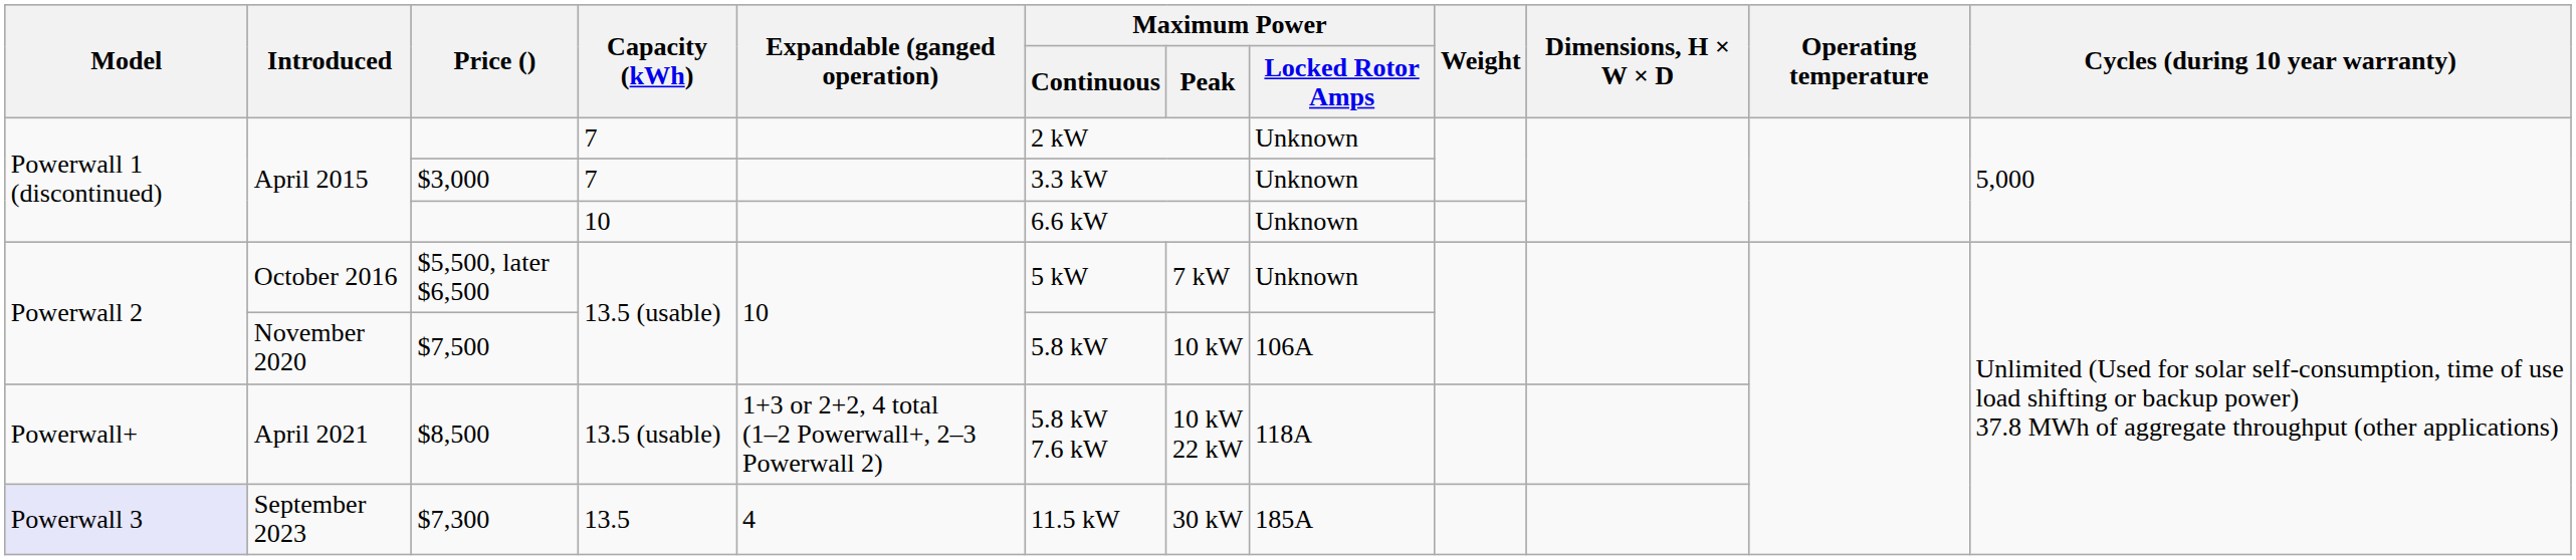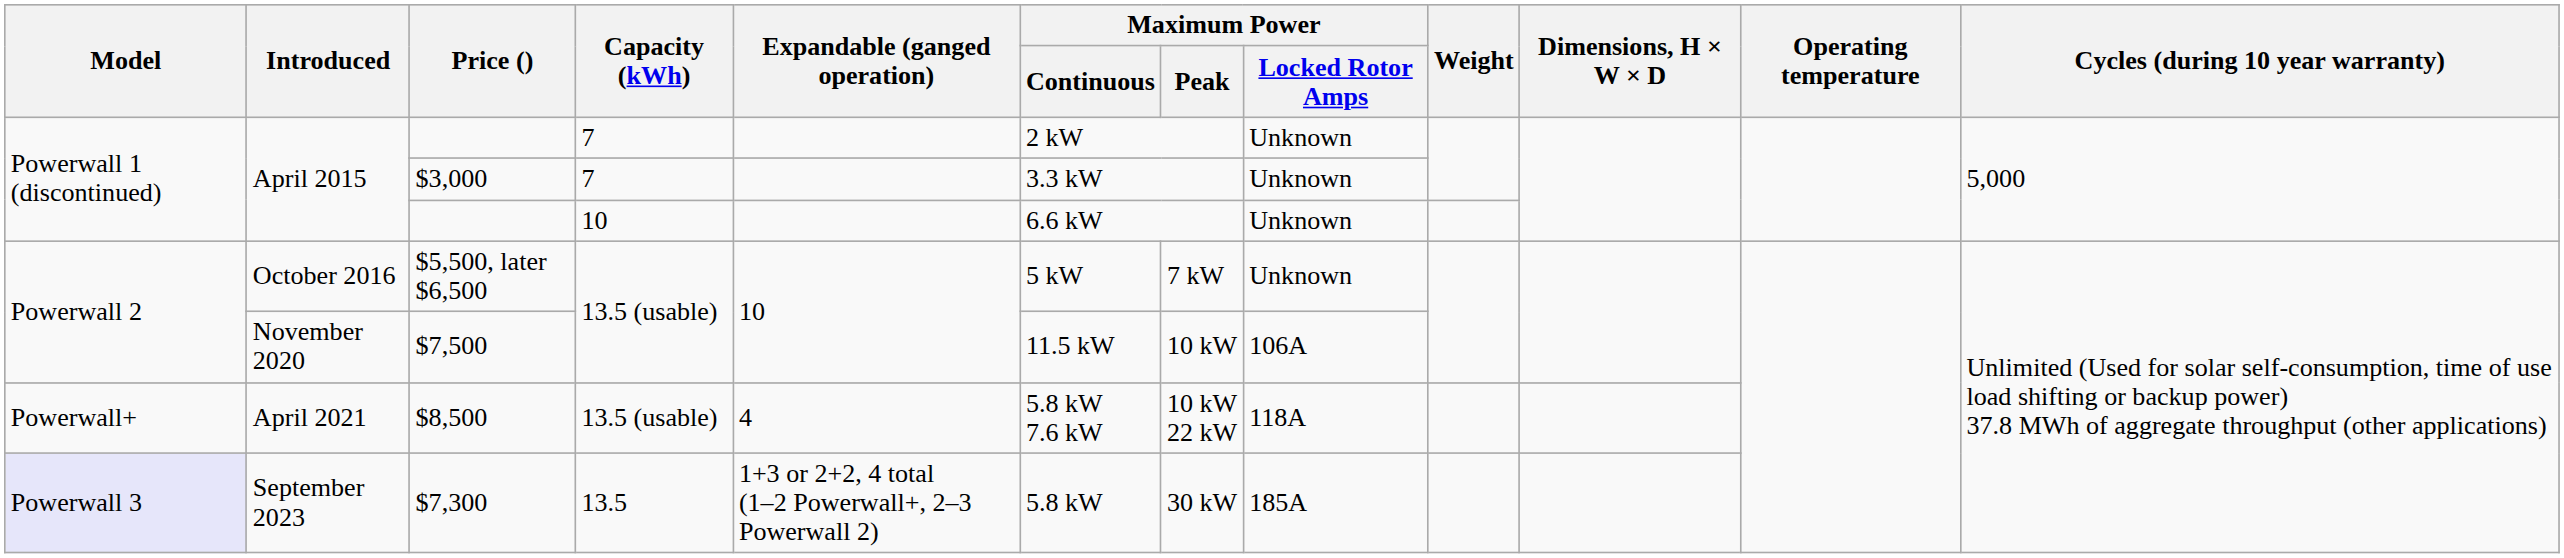 <table class="wikitable">
 <tr>
 <th rowspan="2">Model</th>
 <th rowspan="2">Introduced</th>
 <th rowspan="2">Price (<a href='#'></a>)</th>
 <th rowspan="2">Capacity (<a href='#'>kWh</a>)</th>
 <th rowspan="2">Expandable (ganged operation)</th>
 <th colspan="3">Maximum Power</th>
 <th rowspan="2">Weight</th>
 <th rowspan="2">Dimensions, H × W × D</th>
 <th rowspan="2">Operating temperature</th>
 <th rowspan="2">Cycles (during 10 year warranty)</th>
 </tr>
 <tr>
 <th>Continuous</th>
 <th>Peak </th>
 <th><a href='#'>Locked Rotor Amps</a></th>
 </tr>
 <tr>
 <td rowspan="3">Powerwall 1 (discontinued)</td>
 <td rowspan="3">April 2015</td>
 <td></td>
 <td>7</td>
 <td></td>
 <td colspan="2">2 kW</td>
 <td>Unknown</td>
 <td rowspan="2"></td>
 <td rowspan="3"></td>
 <td rowspan="3"></td>
 <td rowspan="3">5,000</td>
 </tr>
 <tr>
 <td>$3,000</td>
 <td>7</td>
 <td></td>
 <td colspan="2">3.3 kW</td>
 <td>Unknown</td>
 </tr>
 <tr>
 <td></td>
 <td>10</td>
 <td></td>
 <td colspan="2">6.6 kW</td>
 <td>Unknown</td>
 <td></td>
 </tr>
 <tr>
 <td rowspan="2">Powerwall 2</td>
 <td>October 2016</td>
 <td>$5,500, later $6,500</td>
 <td rowspan="2">13.5 (usable)</td>
 <td rowspan="2">10 </td>
 <td>5 kW</td>
 <td>7 kW</td>
 <td>Unknown</td>
 <td rowspan="2"></td>
 <td rowspan="2"></td>
 <td rowspan="4"></td>
 <td rowspan="4">Unlimited (Used for solar self-consumption, time of use load shifting or backup power)<br>37.8 MWh of aggregate throughput (other applications)</td>
 </tr>
 <tr>
 <td>November 2020</td>
 <td>$7,500</td>
-<td>5.8 kW</td>
+<td>11.5 kW</td>
 <td>10 kW</td>
 <td>106A</td>
 </tr>
 <tr>
 <td>Powerwall+</td>
 <td>April 2021</td>
 <td>$8,500</td>
 <td>13.5 (usable)</td>
-<td>1+3 or 2+2, 4 total<br>(1–2 Powerwall+, 2–3 Powerwall 2) </td>
+<td>4 </td>
 <td>5.8 kW <br>7.6 kW </td>
 <td>10 kW <br>22 kW </td>
 <td>118A</td>
 <td></td>
 <td></td>
 </tr>
 <tr>
 <td style="background: lavender;">Powerwall 3</td>
 <td>September 2023</td>
 <td>$7,300</td>
 <td>13.5</td>
-<td>4 </td>
-<td>11.5 kW</td>
+<td>1+3 or 2+2, 4 total<br>(1–2 Powerwall+, 2–3 Powerwall 2) </td>
+<td>5.8 kW</td>
 <td>30 kW</td>
 <td>185A</td>
 <td></td>
 <td></td>
 </tr>
 </table>
